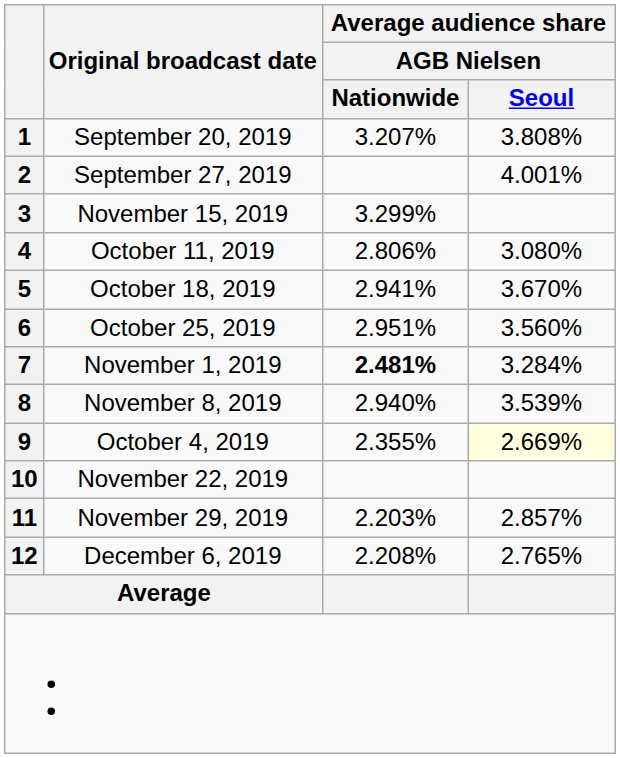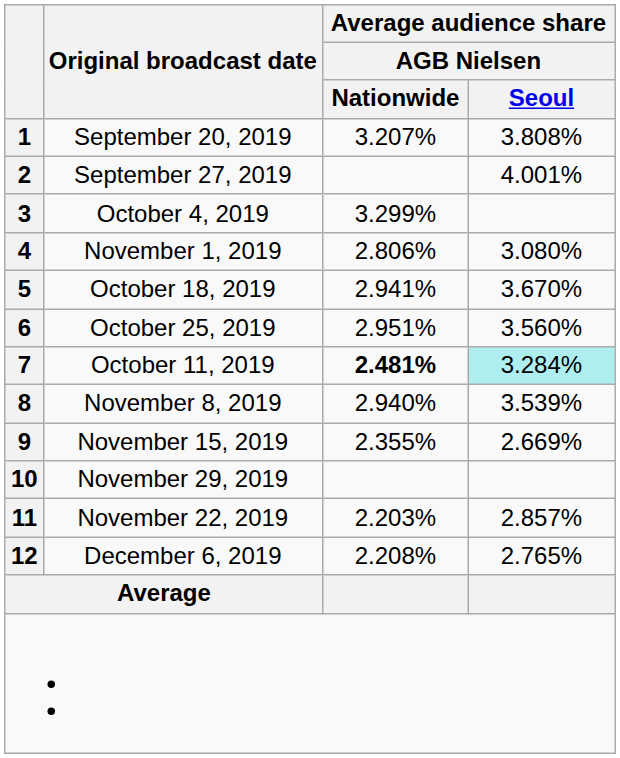 <table class="wikitable" style="text-align:center;max-width:450px; margin-left: auto; margin-right: auto; border: none;">
 <tr>
 </tr>
 <tr>
 <th rowspan="3"></th>
 <th rowspan="3">Original broadcast date</th>
 <th colspan="2">Average audience share</th>
 </tr>
 <tr>
 <th colspan="2">AGB Nielsen</th>
 </tr>
 <tr>
 <th width=90>Nationwide</th>
 <th width=90><a href='#'>Seoul</a></th>
 </tr>
 <tr>
 <th>1</th>
 <td>September 20, 2019</td>
 <td>3.207%</td>
 <td>3.808%</td>
 </tr>
 <tr>
 <th>2</th>
 <td>September 27, 2019</td>
 <td></td>
 <td>4.001%</td>
 </tr>
 <tr>
 <th>3</th>
-<td>November 15, 2019</td>
+<td>October 4, 2019</td>
 <td>3.299%</td>
 <td></td>
 </tr>
 <tr>
 <th>4</th>
-<td>October 11, 2019</td>
+<td>November 1, 2019</td>
 <td>2.806%</td>
 <td>3.080%</td>
 </tr>
 <tr>
 <th>5</th>
 <td>October 18, 2019</td>
 <td>2.941%</td>
 <td>3.670%</td>
 </tr>
 <tr>
 <th>6</th>
 <td>October 25, 2019</td>
 <td>2.951%</td>
 <td>3.560%</td>
 </tr>
 <tr>
 <th>7</th>
-<td>November 1, 2019</td>
+<td>October 11, 2019</td>
 <td><strong>2.481%</strong></td>
-<td>3.284%</td>
+<td style="background: paleturquoise;">3.284%</td>
 </tr>
 <tr>
 <th>8</th>
 <td>November 8, 2019</td>
 <td>2.940%</td>
 <td>3.539%</td>
 </tr>
 <tr>
 <th>9</th>
-<td>October 4, 2019</td>
+<td>November 15, 2019</td>
 <td>2.355%</td>
-<td style="background: lightyellow;">2.669%</td>
+<td>2.669%</td>
 </tr>
 <tr>
 <th>10</th>
-<td>November 22, 2019</td>
+<td>November 29, 2019</td>
 <td></td>
 <td></td>
 </tr>
 <tr>
 <th>11</th>
-<td>November 29, 2019</td>
+<td>November 22, 2019</td>
 <td>2.203%</td>
 <td>2.857%</td>
 </tr>
 <tr>
 <th>12</th>
 <td>December 6, 2019</td>
 <td>2.208%</td>
 <td>2.765%</td>
 </tr>
 <tr>
 <th colspan="2">Average</th>
 <th></th>
 <th></th>
 </tr>
 <tr>
 <td colspan="6"><br><ul><li></li><li></li></ul></td>
 </tr>
 </table>
